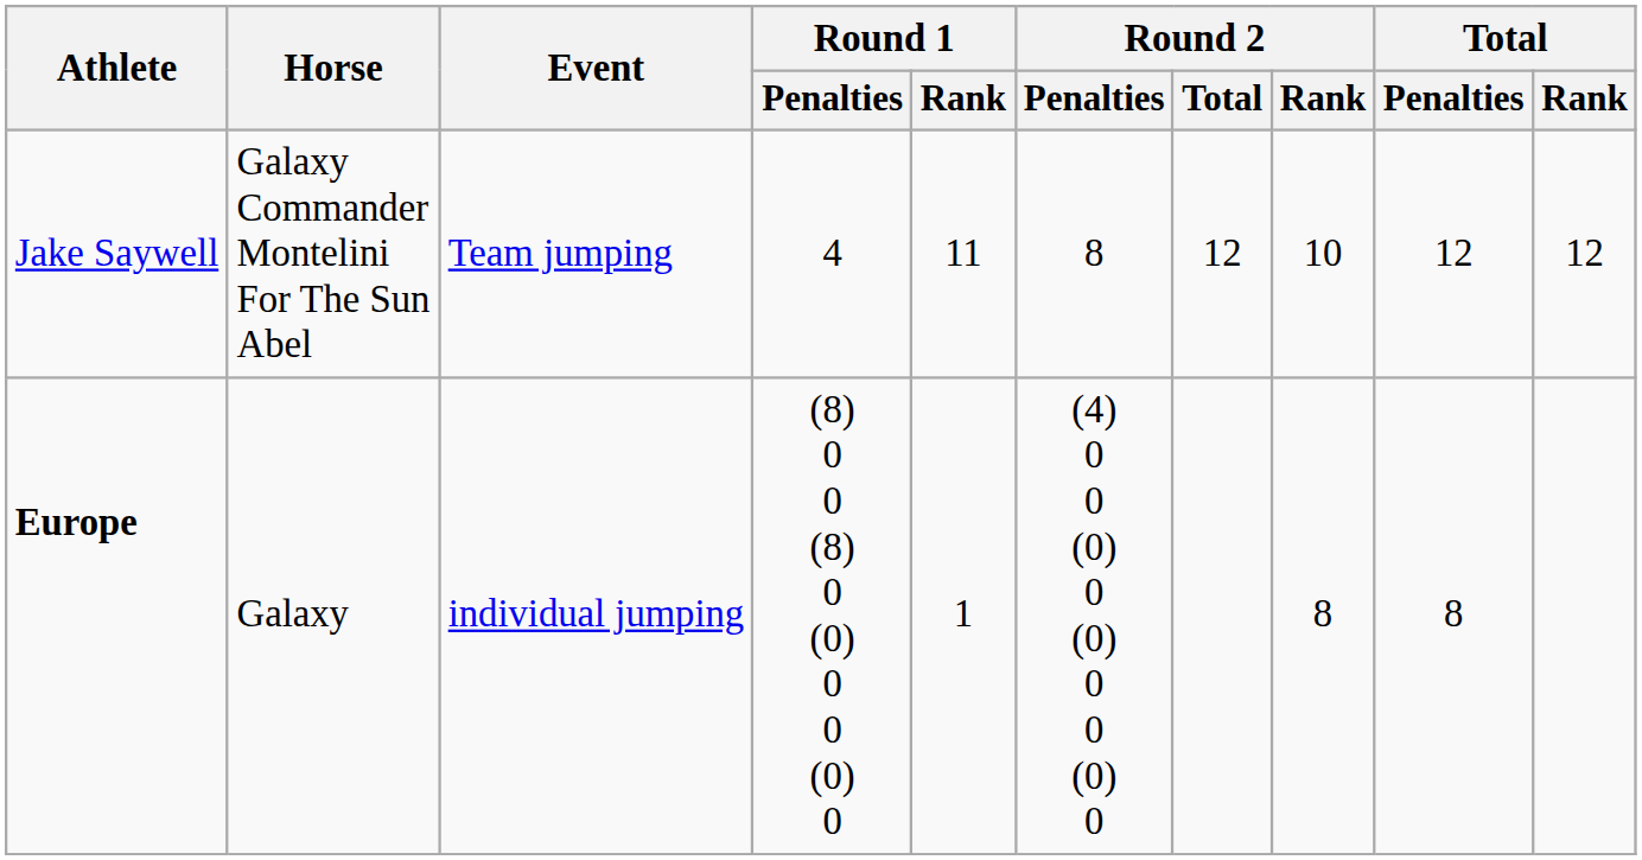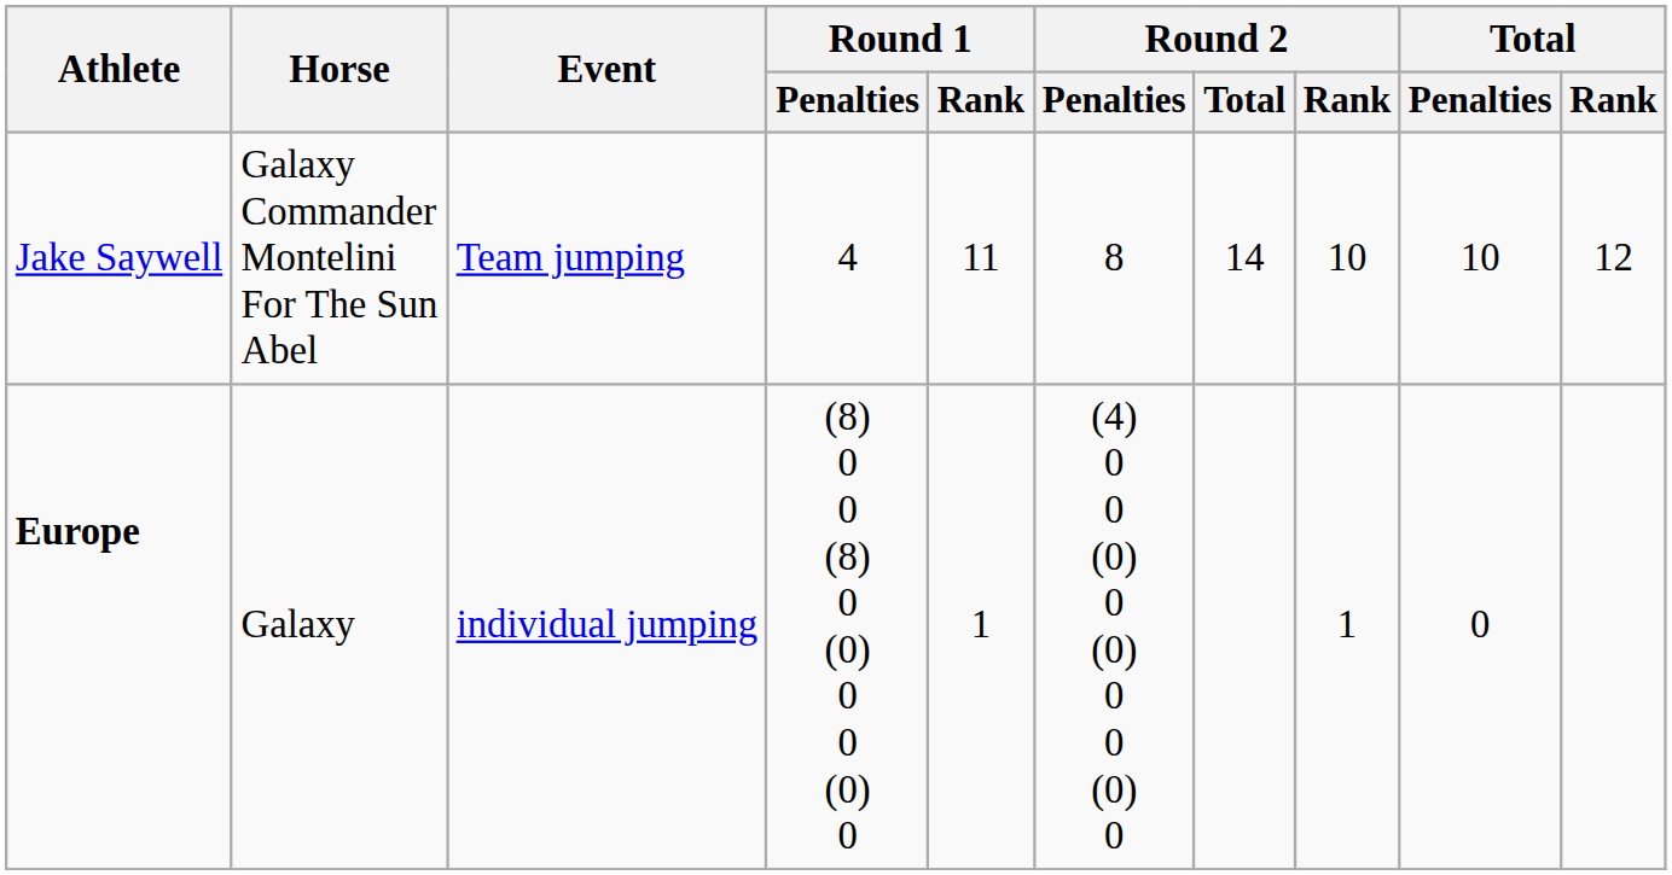 <table class="wikitable" border="1" style="font-size:90%">
 <tr>
 <th rowspan=2>Athlete</th>
 <th rowspan=2>Horse</th>
 <th rowspan=2>Event</th>
 <th colspan=2>Round 1</th>
 <th colspan=3>Round 2</th>
 <th colspan=2>Total</th>
 </tr>
 <tr style="font-size:95%">
 <th>Penalties</th>
 <th>Rank</th>
 <th>Penalties</th>
 <th>Total</th>
 <th>Rank</th>
 <th>Penalties</th>
 <th>Rank</th>
 </tr>
 <tr align=center>
 <td align=left><a href='#'>Jake Saywell</a></td>
 <td align=left valign=bottom>Galaxy<br>Commander<br>Montelini<br>For The Sun<br>Abel</td>
 <td align=left><a href='#'>Team jumping</a></td>
 <td>4</td>
 <td>11</td>
 <td>8</td>
-<td>12</td>
+<td>14</td>
 <td>10</td>
-<td>12</td>
+<td>10</td>
 <td>12</td>
 </tr>
 <tr align=center>
 <td align=left><strong>Europe</strong><br><br><br><br><br></td>
 <td align=left>Galaxy</td>
 <td align=left><a href='#'>individual jumping</a></td>
 <td align=center valign=bottom>(8)<br>0<br>0<br>(8)<br>0<br>(0)<br>0<br>0<br>(0)<br>0</td>
 <td align=center>1</td>
 <td align=center valign=bottom>(4)<br>0<br>0<br>(0)<br>0<br>(0)<br>0<br>0<br>(0)<br>0</td>
 <td></td>
-<td>8</td>
-<td align=center>8</td>
+<td>1</td>
+<td align=center>0</td>
 <td align=center></td>
 </tr>
 </table>
